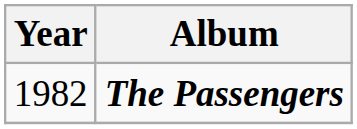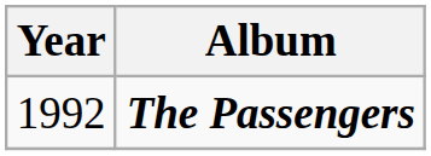 <table class="wikitable">
 <tr>
 <th>Year</th>
 <th>Album</th>
 </tr>
 <tr>
-<td>1982</td>
+<td>1992</td>
 <td><strong><em>The Passengers</em></strong> </td>
 </tr>
 <tr>
 </tr>
 </table>
